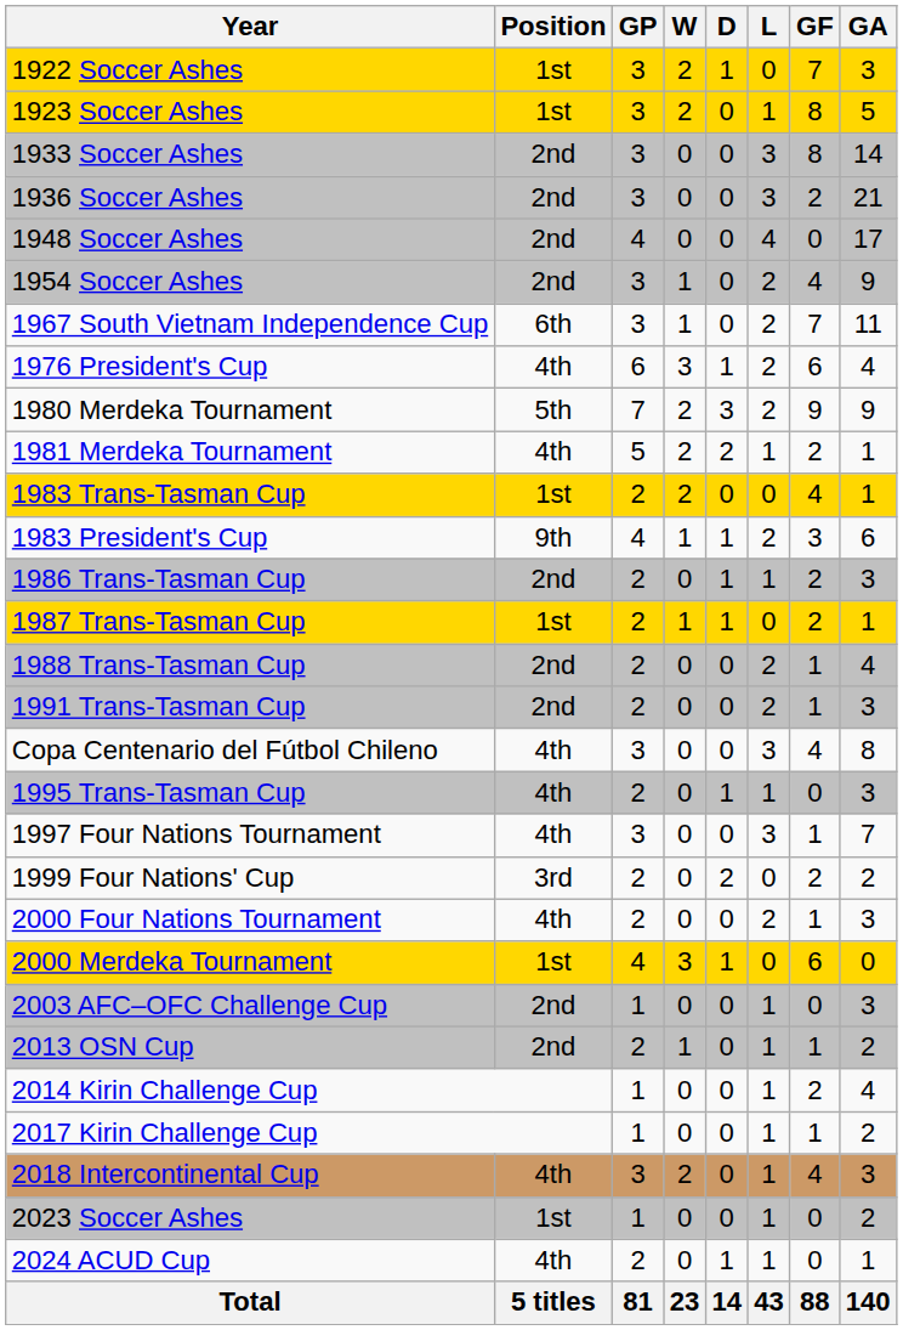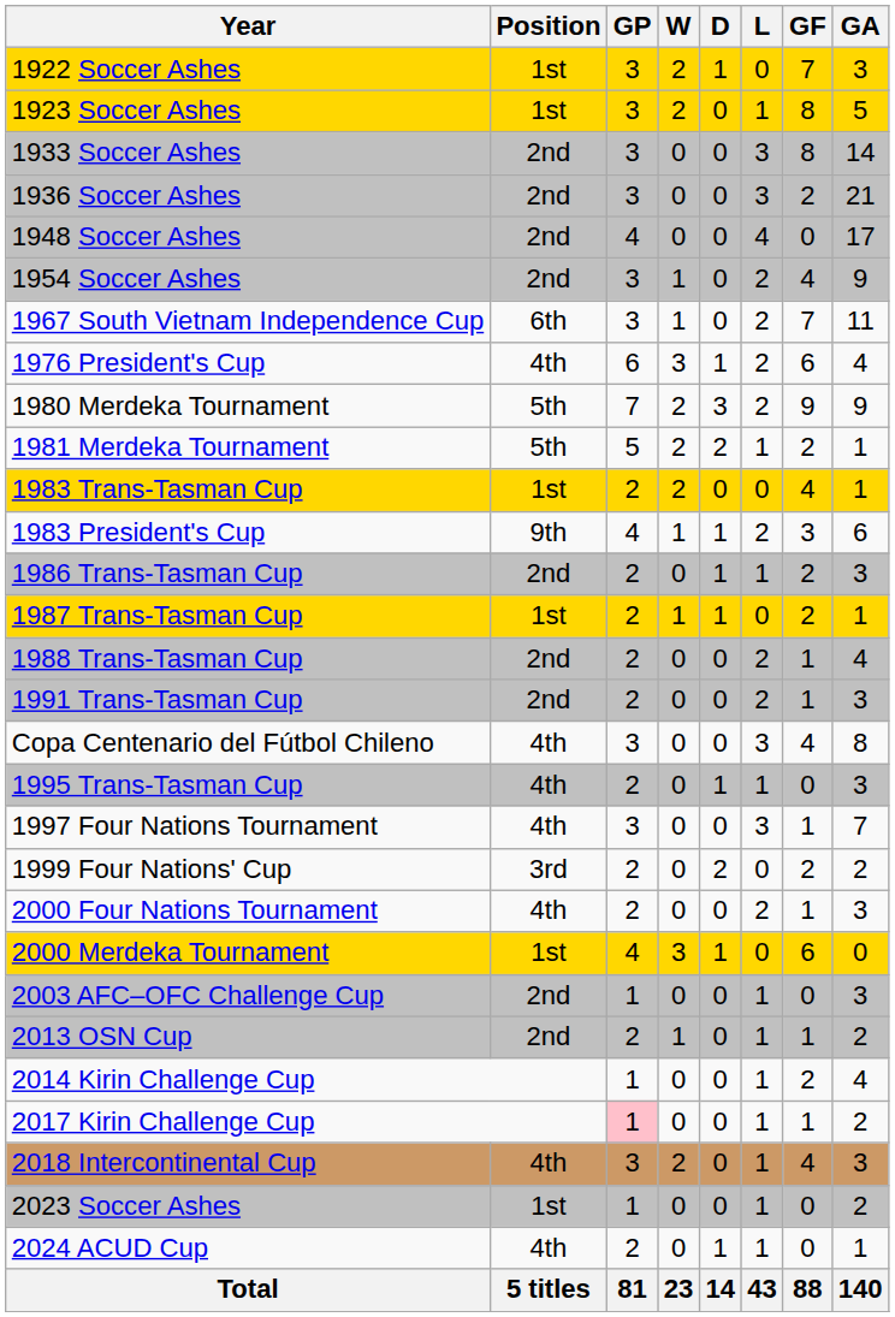 <table class="wikitable" style="text-align:center">
 <tr>
 <th>Year</th>
 <th>Position</th>
 <th>GP</th>
 <th>W</th>
 <th>D</th>
 <th>L</th>
 <th>GF</th>
 <th>GA</th>
 </tr>
 <tr style="background:gold">
 <td align=left> 1922 <a href='#'>Soccer Ashes</a></td>
 <td>1st</td>
 <td>3</td>
 <td>2</td>
 <td>1</td>
 <td>0</td>
 <td>7</td>
 <td>3</td>
 </tr>
 <tr style="background:gold">
 <td align=left> 1923 <a href='#'>Soccer Ashes</a></td>
 <td>1st</td>
 <td>3</td>
 <td>2</td>
 <td>0</td>
 <td>1</td>
 <td>8</td>
 <td>5</td>
 </tr>
 <tr style="background:silver">
 <td align=left> 1933 <a href='#'>Soccer Ashes</a></td>
 <td>2nd</td>
 <td>3</td>
 <td>0</td>
 <td>0</td>
 <td>3</td>
 <td>8</td>
 <td>14</td>
 </tr>
 <tr style="background:silver">
 <td align=left> 1936 <a href='#'>Soccer Ashes</a></td>
 <td>2nd</td>
 <td>3</td>
 <td>0</td>
 <td>0</td>
 <td>3</td>
 <td>2</td>
 <td>21</td>
 </tr>
 <tr style="background:silver">
 <td align=left> 1948 <a href='#'>Soccer Ashes</a></td>
 <td>2nd</td>
 <td>4</td>
 <td>0</td>
 <td>0</td>
 <td>4</td>
 <td>0</td>
 <td>17</td>
 </tr>
 <tr style="background:silver">
 <td align=left> 1954 <a href='#'>Soccer Ashes</a></td>
 <td>2nd</td>
 <td>3</td>
 <td>1</td>
 <td>0</td>
 <td>2</td>
 <td>4</td>
 <td>9</td>
 </tr>
 <tr>
 <td align="left"> <a href='#'>1967 South Vietnam Independence Cup</a></td>
 <td>6th</td>
 <td>3</td>
 <td>1</td>
 <td>0</td>
 <td>2</td>
 <td>7</td>
 <td>11</td>
 </tr>
 <tr>
 <td align="left"> <a href='#'>1976 President's Cup</a></td>
 <td>4th</td>
 <td>6</td>
 <td>3</td>
 <td>1</td>
 <td>2</td>
 <td>6</td>
 <td>4</td>
 </tr>
 <tr>
 <td align="left"> 1980 Merdeka Tournament</td>
 <td>5th</td>
 <td>7</td>
 <td>2</td>
 <td>3</td>
 <td>2</td>
 <td>9</td>
 <td>9</td>
 </tr>
 <tr>
 <td align="left"> <a href='#'>1981 Merdeka Tournament</a></td>
-<td>4th</td>
+<td>5th</td>
 <td>5</td>
 <td>2</td>
 <td>2</td>
 <td>1</td>
 <td>2</td>
 <td>1</td>
 </tr>
 <tr bgcolor=Gold>
 <td align="left">  <a href='#'>1983 Trans-Tasman Cup</a></td>
 <td>1st</td>
 <td>2</td>
 <td>2</td>
 <td>0</td>
 <td>0</td>
 <td>4</td>
 <td>1</td>
 </tr>
 <tr>
 <td align="left"> <a href='#'>1983 President's Cup</a></td>
 <td>9th</td>
 <td>4</td>
 <td>1</td>
 <td>1</td>
 <td>2</td>
 <td>3</td>
 <td>6</td>
 </tr>
 <tr bgcolor=Silver>
 <td align="left">  <a href='#'>1986 Trans-Tasman Cup</a></td>
 <td>2nd</td>
 <td>2</td>
 <td>0</td>
 <td>1</td>
 <td>1</td>
 <td>2</td>
 <td>3</td>
 </tr>
 <tr bgcolor=Gold>
 <td align="left">  <a href='#'>1987 Trans-Tasman Cup</a></td>
 <td>1st</td>
 <td>2</td>
 <td>1</td>
 <td>1</td>
 <td>0</td>
 <td>2</td>
 <td>1</td>
 </tr>
 <tr bgcolor=Silver>
 <td align="left">  <a href='#'>1988 Trans-Tasman Cup</a></td>
 <td>2nd</td>
 <td>2</td>
 <td>0</td>
 <td>0</td>
 <td>2</td>
 <td>1</td>
 <td>4</td>
 </tr>
 <tr bgcolor=Silver>
 <td align="left">  <a href='#'>1991 Trans-Tasman Cup</a></td>
 <td>2nd</td>
 <td>2</td>
 <td>0</td>
 <td>0</td>
 <td>2</td>
 <td>1</td>
 <td>3</td>
 </tr>
 <tr>
 <td align="left"> Copa Centenario del Fútbol Chileno</td>
 <td>4th</td>
 <td>3</td>
 <td>0</td>
 <td>0</td>
 <td>3</td>
 <td>4</td>
 <td>8</td>
 </tr>
 <tr bgcolor=Silver>
 <td align="left">  <a href='#'>1995 Trans-Tasman Cup</a></td>
 <td>4th</td>
 <td>2</td>
 <td>0</td>
 <td>1</td>
 <td>1</td>
 <td>0</td>
 <td>3</td>
 </tr>
 <tr>
 <td align="left"> 1997 Four Nations Tournament</td>
 <td>4th</td>
 <td>3</td>
 <td>0</td>
 <td>0</td>
 <td>3</td>
 <td>1</td>
 <td>7</td>
 </tr>
 <tr>
 <td align="left"> 1999 Four Nations' Cup</td>
 <td>3rd</td>
 <td>2</td>
 <td>0</td>
 <td>2</td>
 <td>0</td>
 <td>2</td>
 <td>2</td>
 </tr>
 <tr>
 <td align="left"> <a href='#'>2000 Four Nations Tournament</a></td>
 <td>4th</td>
 <td>2</td>
 <td>0</td>
 <td>0</td>
 <td>2</td>
 <td>1</td>
 <td>3</td>
 </tr>
 <tr bgcolor=Gold>
 <td align="left"> <a href='#'>2000 Merdeka Tournament</a></td>
 <td>1st</td>
 <td>4</td>
 <td>3</td>
 <td>1</td>
 <td>0</td>
 <td>6</td>
 <td>0</td>
 </tr>
 <tr bgcolor=Silver>
 <td align="left"> <a href='#'>2003 AFC–OFC Challenge Cup</a></td>
 <td>2nd</td>
 <td>1</td>
 <td>0</td>
 <td>0</td>
 <td>1</td>
 <td>0</td>
 <td>3</td>
 </tr>
 <tr bgcolor=Silver>
 <td align="left"> <a href='#'>2013 OSN Cup</a></td>
 <td>2nd</td>
 <td>2</td>
 <td>1</td>
 <td>0</td>
 <td>1</td>
 <td>1</td>
 <td>2</td>
 </tr>
 <tr>
 <td align="left"; colspan=2> <a href='#'>2014 Kirin Challenge Cup</a></td>
 <td>1</td>
 <td>0</td>
 <td>0</td>
 <td>1</td>
 <td>2</td>
 <td>4</td>
 </tr>
 <tr>
 <td align="left"; colspan=2> <a href='#'>2017 Kirin Challenge Cup</a></td>
-<td>1</td>
+<td style="background: pink;">1</td>
 <td>0</td>
 <td>0</td>
 <td>1</td>
 <td>1</td>
 <td>2</td>
 </tr>
 <tr style="background:#c96">
 <td align="left"> <a href='#'>2018 Intercontinental Cup</a></td>
 <td>4th</td>
 <td>3</td>
 <td>2</td>
 <td>0</td>
 <td>1</td>
 <td>4</td>
 <td>3</td>
 </tr>
 <tr style="background:silver">
 <td align=left> 2023 <a href='#'>Soccer Ashes</a></td>
 <td>1st</td>
 <td>1</td>
 <td>0</td>
 <td>0</td>
 <td>1</td>
 <td>0</td>
 <td>2</td>
 </tr>
 <tr>
 <td align=left> <a href='#'>2024 ACUD Cup</a></td>
 <td>4th</td>
 <td>2</td>
 <td>0</td>
 <td>1</td>
 <td>1</td>
 <td>0</td>
 <td>1</td>
 </tr>
 <tr>
 <th>Total</th>
 <th>5 titles</th>
 <th>81</th>
 <th>23</th>
 <th>14</th>
 <th>43</th>
 <th>88</th>
 <th>140</th>
 </tr>
 <tr>
 </tr>
 </table>
